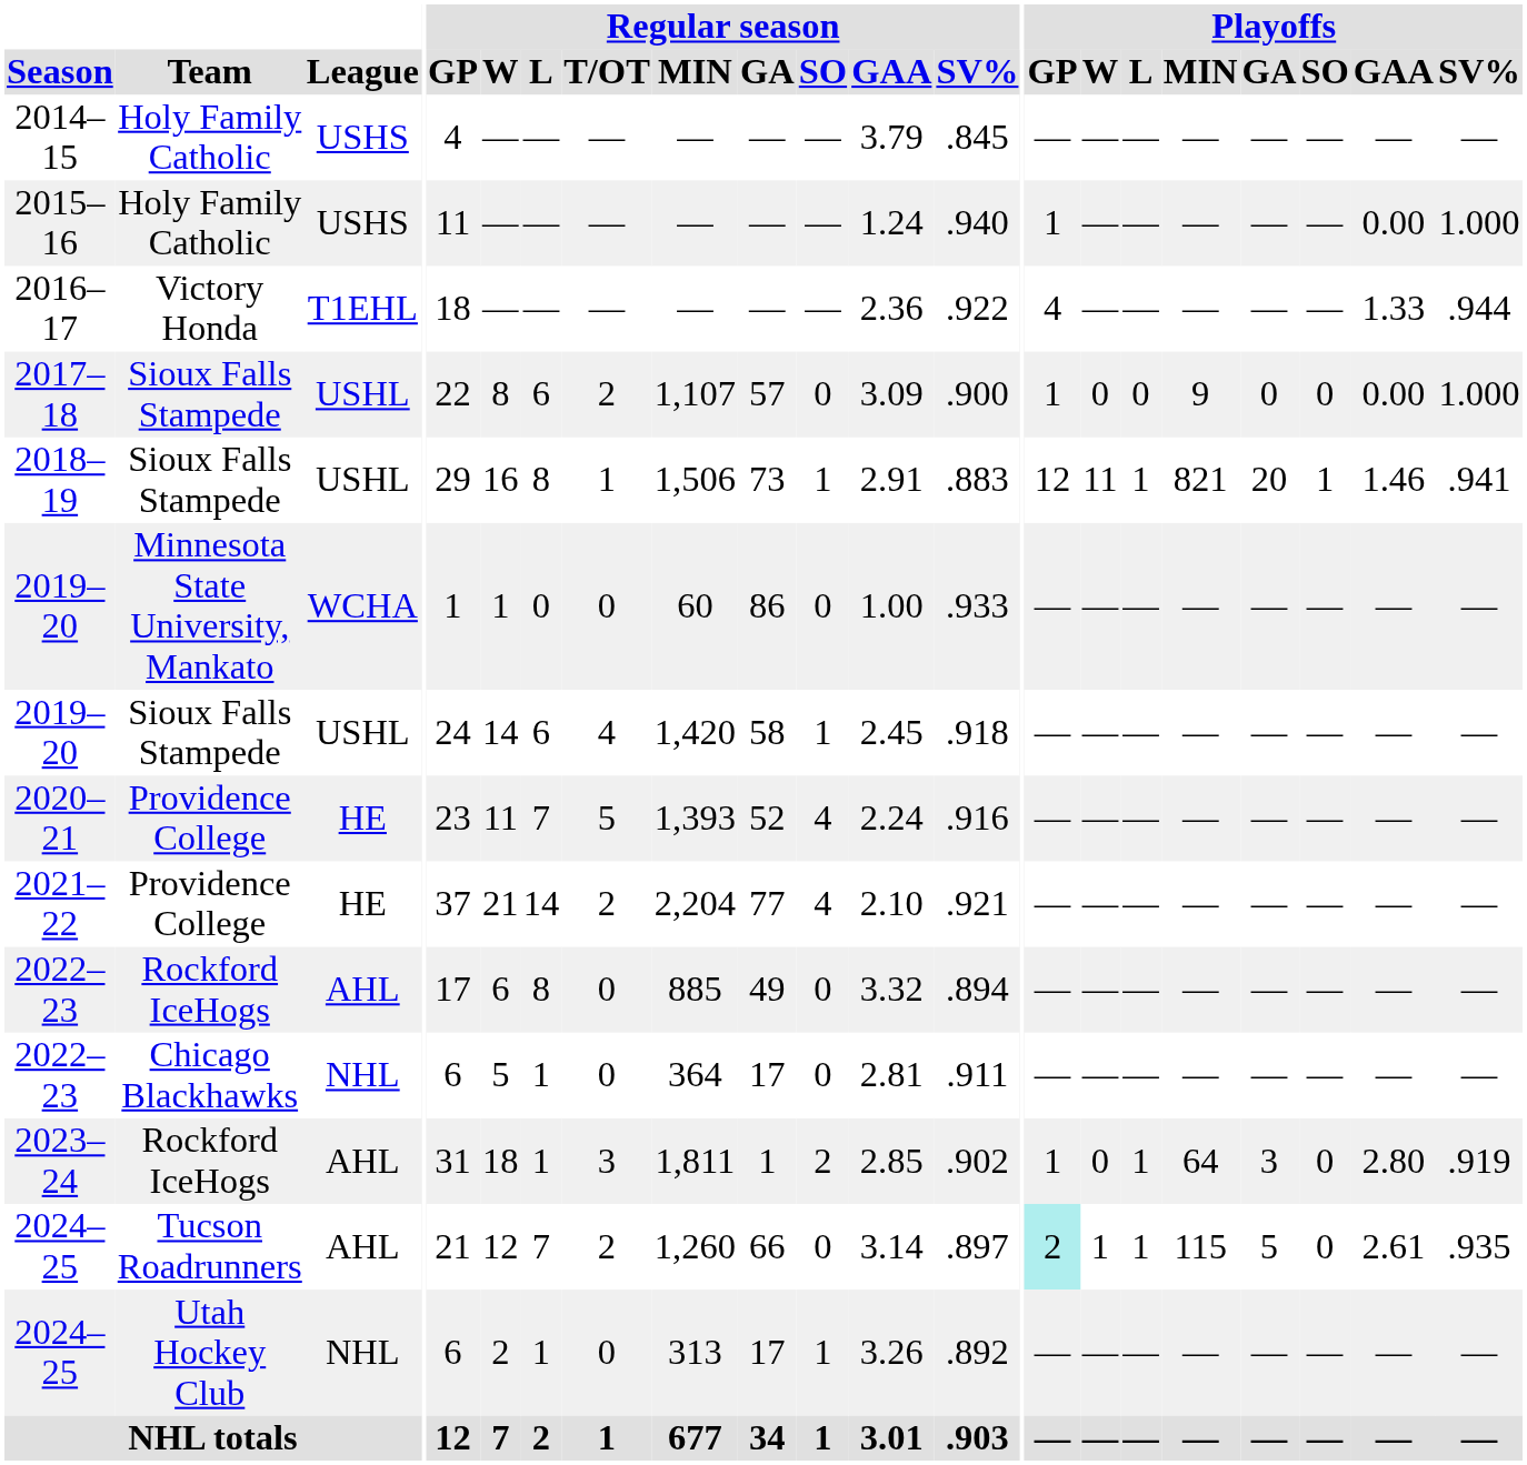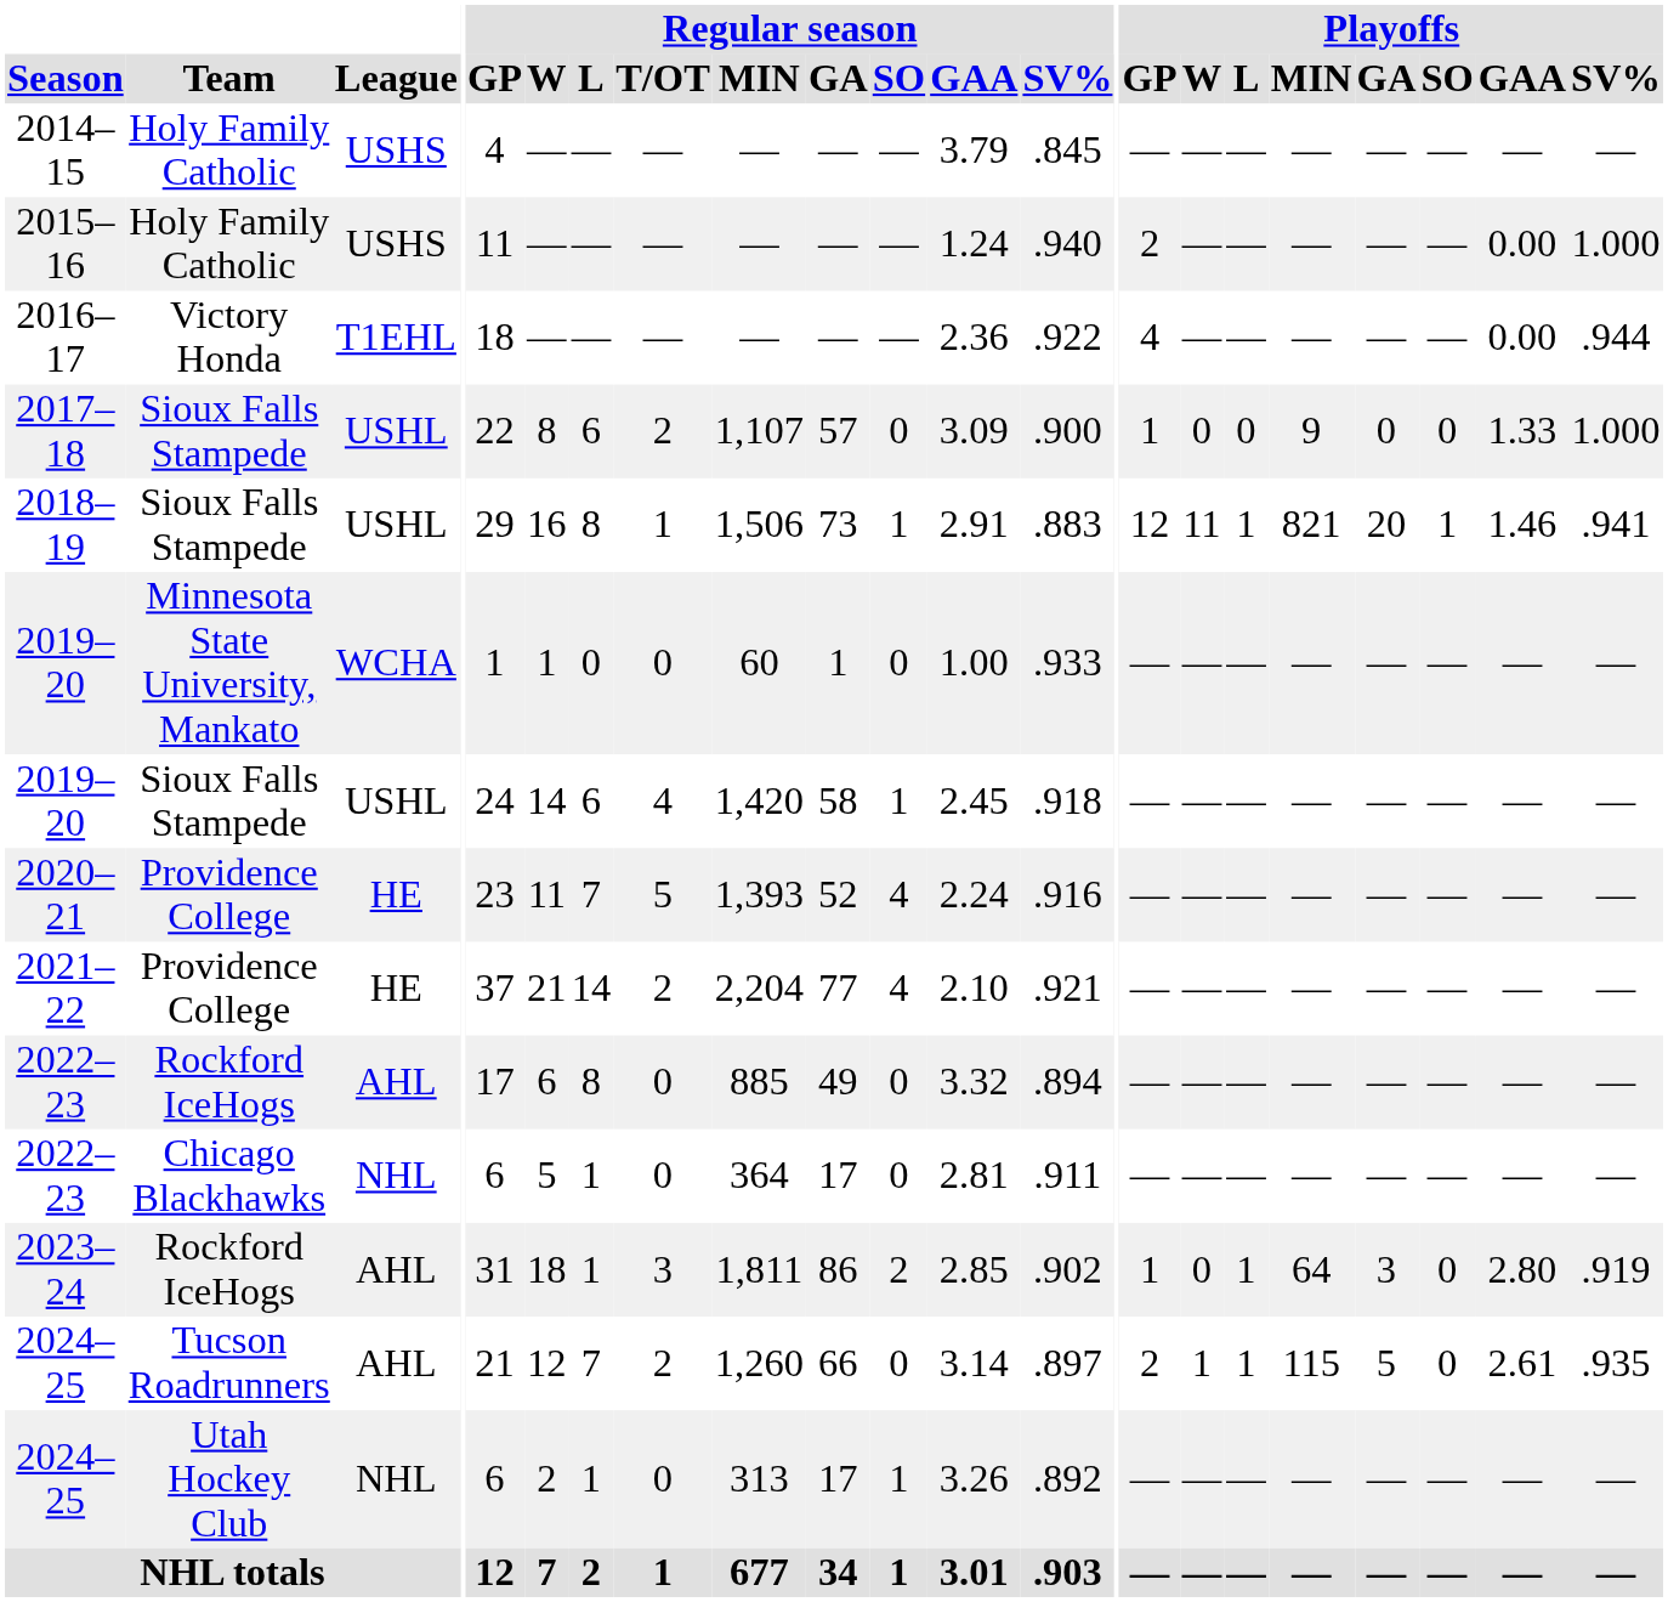 <table border="0" cellpadding="1" cellspacing="0" style="text-align:center; width:75%;">
 <tr bgcolor="#e0e0e0">
 <th colspan="3" bgcolor="#ffffff"></th>
 <th rowspan="99" bgcolor="#ffffff"></th>
 <th colspan="9" bgcolor="#e0e0e0"><a href='#'>Regular season</a></th>
 <th rowspan="99" bgcolor="#ffffff"></th>
 <th colspan="8" bgcolor="#e0e0e0"><a href='#'>Playoffs</a></th>
 </tr>
 <tr bgcolor="#e0e0e0">
 <th><a href='#'>Season</a></th>
 <th>Team</th>
 <th>League</th>
 <th>GP</th>
 <th>W</th>
 <th>L</th>
 <th>T/OT</th>
 <th>MIN</th>
 <th>GA</th>
 <th><a href='#'>SO</a></th>
 <th><a href='#'>GAA</a></th>
 <th><a href='#'>SV%</a></th>
 <th>GP</th>
 <th>W</th>
 <th>L</th>
 <th>MIN</th>
 <th>GA</th>
 <th>SO</th>
 <th>GAA</th>
 <th>SV%</th>
 </tr>
 <tr>
 <td>2014–15</td>
 <td><a href='#'>Holy Family Catholic</a></td>
 <td><a href='#'>USHS</a></td>
 <td>4</td>
 <td>—</td>
 <td>—</td>
 <td>—</td>
 <td>—</td>
 <td>—</td>
 <td>—</td>
 <td>3.79</td>
 <td>.845</td>
 <td>—</td>
 <td>—</td>
 <td>—</td>
 <td>—</td>
 <td>—</td>
 <td>—</td>
 <td>—</td>
 <td>—</td>
 </tr>
 <tr bgcolor="#f0f0f0">
 <td>2015–16</td>
 <td>Holy Family Catholic</td>
 <td>USHS</td>
 <td>11</td>
 <td>—</td>
 <td>—</td>
 <td>—</td>
 <td>—</td>
 <td>—</td>
 <td>—</td>
 <td>1.24</td>
 <td>.940</td>
-<td>1</td>
+<td>2</td>
 <td>—</td>
 <td>—</td>
 <td>—</td>
 <td>—</td>
 <td>—</td>
 <td>0.00</td>
 <td>1.000</td>
 </tr>
 <tr>
 <td>2016–17</td>
 <td>Victory Honda</td>
 <td><a href='#'>T1EHL</a></td>
 <td>18</td>
 <td>—</td>
 <td>—</td>
 <td>—</td>
 <td>—</td>
 <td>—</td>
 <td>—</td>
 <td>2.36</td>
 <td>.922</td>
 <td>4</td>
 <td>—</td>
 <td>—</td>
 <td>—</td>
 <td>—</td>
 <td>—</td>
-<td>1.33</td>
+<td>0.00</td>
 <td>.944</td>
 </tr>
 <tr bgcolor="#f0f0f0">
 <td><a href='#'>2017–18</a></td>
 <td><a href='#'>Sioux Falls Stampede</a></td>
 <td><a href='#'>USHL</a></td>
 <td>22</td>
 <td>8</td>
 <td>6</td>
 <td>2</td>
 <td>1,107</td>
 <td>57</td>
 <td>0</td>
 <td>3.09</td>
 <td>.900</td>
 <td>1</td>
 <td>0</td>
 <td>0</td>
 <td>9</td>
 <td>0</td>
 <td>0</td>
-<td>0.00</td>
+<td>1.33</td>
 <td>1.000</td>
 </tr>
 <tr>
 <td><a href='#'>2018–19</a></td>
 <td>Sioux Falls Stampede</td>
 <td>USHL</td>
 <td>29</td>
 <td>16</td>
 <td>8</td>
 <td>1</td>
 <td>1,506</td>
 <td>73</td>
 <td>1</td>
 <td>2.91</td>
 <td>.883</td>
 <td>12</td>
 <td>11</td>
 <td>1</td>
 <td>821</td>
 <td>20</td>
 <td>1</td>
 <td>1.46</td>
 <td>.941</td>
 </tr>
 <tr bgcolor="#f0f0f0">
 <td><a href='#'>2019–20</a></td>
 <td><a href='#'>Minnesota State University, Mankato</a></td>
 <td><a href='#'>WCHA</a></td>
 <td>1</td>
 <td>1</td>
 <td>0</td>
 <td>0</td>
 <td>60</td>
-<td>86</td>
+<td>1</td>
 <td>0</td>
 <td>1.00</td>
 <td>.933</td>
 <td>—</td>
 <td>—</td>
 <td>—</td>
 <td>—</td>
 <td>—</td>
 <td>—</td>
 <td>—</td>
 <td>—</td>
 </tr>
 <tr>
 <td><a href='#'>2019–20</a></td>
 <td>Sioux Falls Stampede</td>
 <td>USHL</td>
 <td>24</td>
 <td>14</td>
 <td>6</td>
 <td>4</td>
 <td>1,420</td>
 <td>58</td>
 <td>1</td>
 <td>2.45</td>
 <td>.918</td>
 <td>—</td>
 <td>—</td>
 <td>—</td>
 <td>—</td>
 <td>—</td>
 <td>—</td>
 <td>—</td>
 <td>—</td>
 </tr>
 <tr bgcolor="#f0f0f0">
 <td><a href='#'>2020–21</a></td>
 <td><a href='#'>Providence College</a></td>
 <td><a href='#'>HE</a></td>
 <td>23</td>
 <td>11</td>
 <td>7</td>
 <td>5</td>
 <td>1,393</td>
 <td>52</td>
 <td>4</td>
 <td>2.24</td>
 <td>.916</td>
 <td>—</td>
 <td>—</td>
 <td>—</td>
 <td>—</td>
 <td>—</td>
 <td>—</td>
 <td>—</td>
 <td>—</td>
 </tr>
 <tr>
 <td><a href='#'>2021–22</a></td>
 <td>Providence College</td>
 <td>HE</td>
 <td>37</td>
 <td>21</td>
 <td>14</td>
 <td>2</td>
 <td>2,204</td>
 <td>77</td>
 <td>4</td>
 <td>2.10</td>
 <td>.921</td>
 <td>—</td>
 <td>—</td>
 <td>—</td>
 <td>—</td>
 <td>—</td>
 <td>—</td>
 <td>—</td>
 <td>—</td>
 </tr>
 <tr bgcolor="#f0f0f0">
 <td><a href='#'>2022–23</a></td>
 <td><a href='#'>Rockford IceHogs</a></td>
 <td><a href='#'>AHL</a></td>
 <td>17</td>
 <td>6</td>
 <td>8</td>
 <td>0</td>
 <td>885</td>
 <td>49</td>
 <td>0</td>
 <td>3.32</td>
 <td>.894</td>
 <td>—</td>
 <td>—</td>
 <td>—</td>
 <td>—</td>
 <td>—</td>
 <td>—</td>
 <td>—</td>
 <td>—</td>
 </tr>
 <tr>
 <td><a href='#'>2022–23</a></td>
 <td><a href='#'>Chicago Blackhawks</a></td>
 <td><a href='#'>NHL</a></td>
 <td>6</td>
 <td>5</td>
 <td>1</td>
 <td>0</td>
 <td>364</td>
 <td>17</td>
 <td>0</td>
 <td>2.81</td>
 <td>.911</td>
 <td>—</td>
 <td>—</td>
 <td>—</td>
 <td>—</td>
 <td>—</td>
 <td>—</td>
 <td>—</td>
 <td>—</td>
 </tr>
 <tr bgcolor="#f0f0f0">
 <td><a href='#'>2023–24</a></td>
 <td>Rockford IceHogs</td>
 <td>AHL</td>
 <td>31</td>
 <td>18</td>
 <td>1</td>
 <td>3</td>
 <td>1,811</td>
-<td>1</td>
+<td>86</td>
 <td>2</td>
 <td>2.85</td>
 <td>.902</td>
 <td>1</td>
 <td>0</td>
 <td>1</td>
 <td>64</td>
 <td>3</td>
 <td>0</td>
 <td>2.80</td>
 <td>.919</td>
 </tr>
 <tr>
 <td><a href='#'>2024–25</a></td>
 <td><a href='#'>Tucson Roadrunners</a></td>
 <td>AHL</td>
 <td>21</td>
 <td>12</td>
 <td>7</td>
 <td>2</td>
 <td>1,260</td>
 <td>66</td>
 <td>0</td>
 <td>3.14</td>
 <td>.897</td>
-<td style="background: paleturquoise;">2</td>
+<td>2</td>
 <td>1</td>
 <td>1</td>
 <td>115</td>
 <td>5</td>
 <td>0</td>
 <td>2.61</td>
 <td>.935</td>
 </tr>
 <tr bgcolor="#f0f0f0">
 <td><a href='#'>2024–25</a></td>
 <td><a href='#'>Utah Hockey Club</a></td>
 <td>NHL</td>
 <td>6</td>
 <td>2</td>
 <td>1</td>
 <td>0</td>
 <td>313</td>
 <td>17</td>
 <td>1</td>
 <td>3.26</td>
 <td>.892</td>
 <td>—</td>
 <td>—</td>
 <td>—</td>
 <td>—</td>
 <td>—</td>
 <td>—</td>
 <td>—</td>
 <td>—</td>
 </tr>
 <tr bgcolor="#e0e0e0">
 <th colspan="3">NHL totals</th>
 <th>12</th>
 <th>7</th>
 <th>2</th>
 <th>1</th>
 <th>677</th>
 <th>34</th>
 <th>1</th>
 <th>3.01</th>
 <th>.903</th>
 <th>—</th>
 <th>—</th>
 <th>—</th>
 <th>—</th>
 <th>—</th>
 <th>—</th>
 <th>—</th>
 <th>—</th>
 </tr>
 </table>
